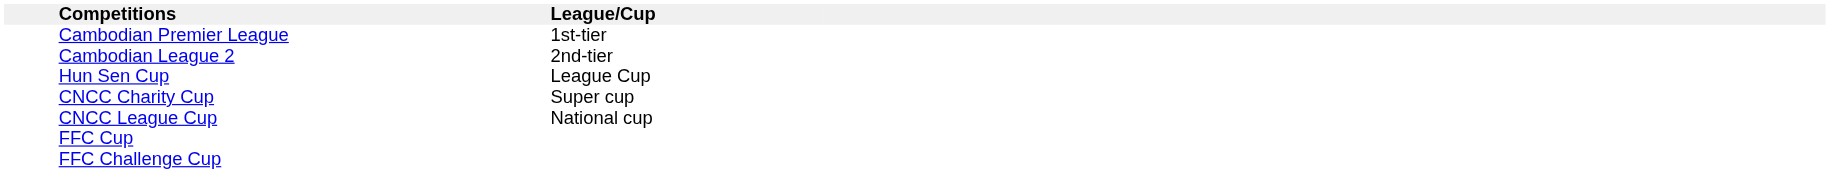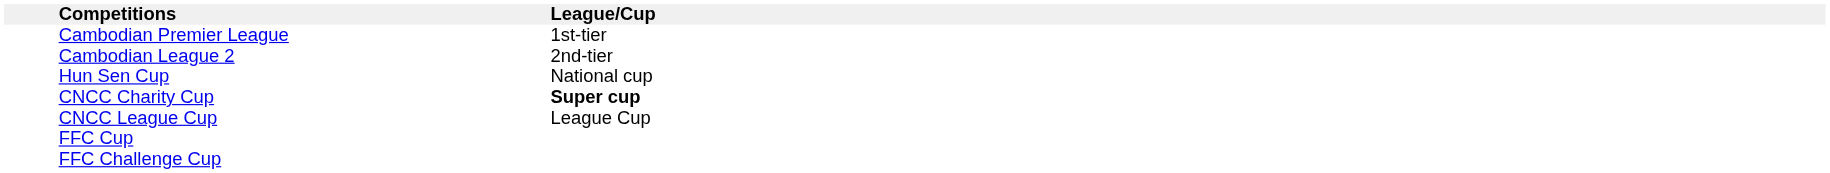 <table width="100%" cellspacing="0" cellpadding="0">
 <tr bgcolor="F0F0F0">
 <th width="3%" align="left"></th>
 <th width="27%" align="left">Competitions</th>
 <th width="15%" align="left">League/Cup</th>
 <th width="55%" align="left"></th>
 </tr>
 <tr>
 <td></td>
 <td><a href='#'>Cambodian Premier League</a></td>
 <td>1st-tier</td>
 </tr>
 <tr>
 <td></td>
 <td><a href='#'>Cambodian League 2</a></td>
 <td>2nd-tier</td>
 </tr>
 <tr>
 <td></td>
 <td><a href='#'>Hun Sen Cup</a></td>
-<td>League Cup</td>
+<td>National cup</td>
 </tr>
 <tr>
 <td></td>
 <td><a href='#'>CNCC Charity Cup</a></td>
-<td>Super cup</td>
+<td><strong>Super cup</strong></td>
 </tr>
 <tr>
 <td></td>
 <td><a href='#'>CNCC League Cup</a></td>
-<td>National cup</td>
+<td>League Cup</td>
 </tr>
 <tr>
 <td></td>
 <td><a href='#'>FFC Cup</a></td>
 </tr>
 <tr>
 <td></td>
 <td><a href='#'>FFC Challenge Cup</a></td>
 </tr>
 </table>
